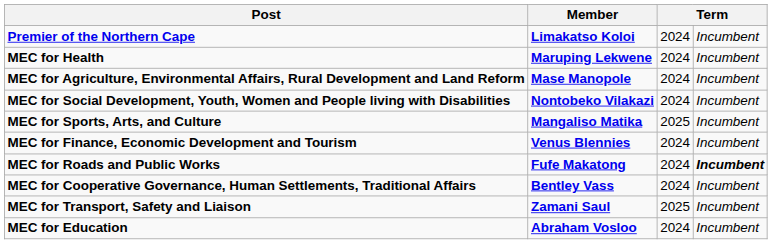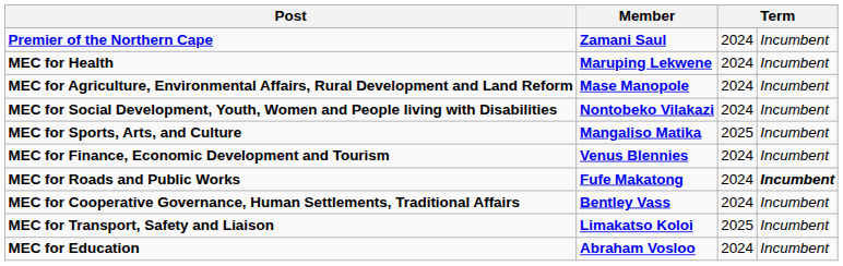 <table class="wikitable">
 <tr>
 <th>Post</th>
 <th>Member</th>
 <th colspan=2>Term</th>
 </tr>
 <tr>
 <td><strong><a href='#'>Premier of the Northern Cape</a></strong></td>
-<td><strong><a href='#'>Limakatso Koloi</a></strong></td>
+<td><strong><a href='#'>Zamani Saul</a></strong></td>
 <td>2024</td>
 <td><em>Incumbent</em></td>
 </tr>
 <tr>
 <td><strong>MEC for Health</strong></td>
 <td><strong><a href='#'>Maruping Lekwene</a></strong></td>
 <td>2024</td>
 <td><em>Incumbent</em></td>
 </tr>
 <tr>
 <td><strong>MEC for Agriculture, Environmental Affairs, Rural Development and Land Reform</strong></td>
 <td><strong><a href='#'>Mase Manopole</a></strong></td>
 <td>2024</td>
 <td><em>Incumbent</em></td>
 </tr>
 <tr>
 <td><strong>MEC for Social Development, Youth, Women and People living with Disabilities</strong></td>
 <td><strong><a href='#'>Nontobeko Vilakazi</a></strong></td>
 <td>2024</td>
 <td><em>Incumbent</em></td>
 </tr>
 <tr>
 <td><strong>MEC for Sports, Arts, and Culture</strong></td>
 <td><strong><a href='#'>Mangaliso Matika</a></strong></td>
 <td>2025</td>
 <td><em>Incumbent</em></td>
 </tr>
 <tr>
 <td><strong>MEC for Finance, Economic Development and Tourism</strong></td>
 <td><strong><a href='#'>Venus Blennies</a></strong></td>
 <td>2024</td>
 <td><em>Incumbent</em></td>
 </tr>
 <tr>
 <td><strong>MEC for Roads and Public Works</strong></td>
 <td><strong><a href='#'>Fufe Makatong</a></strong></td>
 <td>2024</td>
 <td><strong><em>Incumbent</em></strong></td>
 </tr>
 <tr>
 <td><strong>MEC for Cooperative Governance, Human Settlements, Traditional Affairs</strong></td>
 <td><strong><a href='#'>Bentley Vass</a></strong></td>
 <td>2024</td>
 <td><em>Incumbent</em></td>
 </tr>
 <tr>
 <td><strong>MEC for Transport, Safety and Liaison</strong></td>
-<td><strong><a href='#'>Zamani Saul</a></strong></td>
+<td><strong><a href='#'>Limakatso Koloi</a></strong></td>
 <td>2025</td>
 <td><em>Incumbent</em></td>
 </tr>
 <tr>
 <td><strong>MEC for Education</strong></td>
 <td><strong><a href='#'>Abraham Vosloo</a></strong></td>
 <td>2024</td>
 <td><em>Incumbent</em></td>
 </tr>
 </table>
